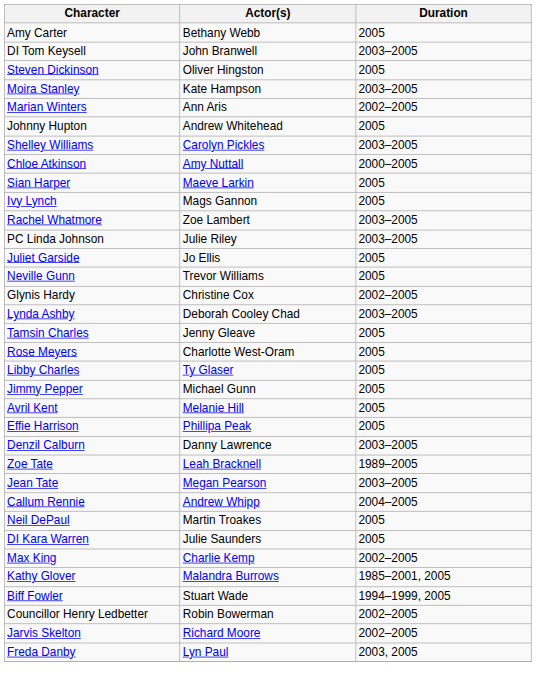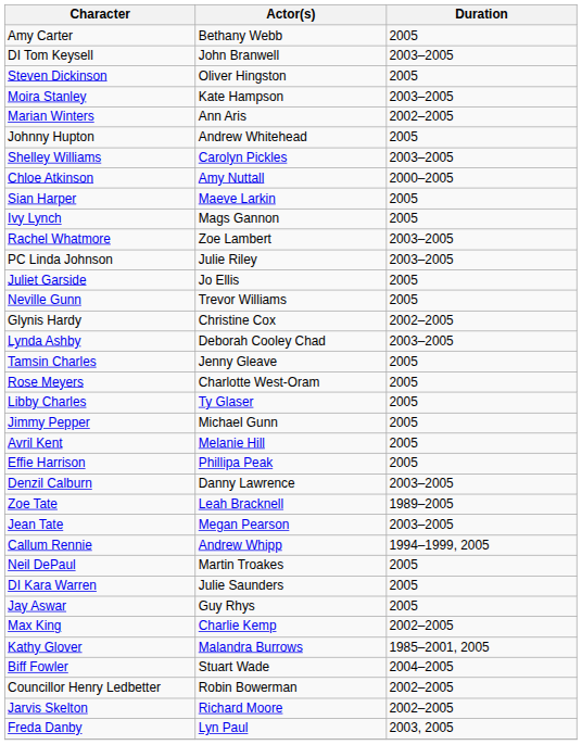 <table class="wikitable">
 <tr>
 <th scope="col" width="230">Character</th>
 <th scope="col" width="230">Actor(s)</th>
 <th scope="col" width="230">Duration</th>
 </tr>
 <tr>
 <td>Amy Carter</td>
 <td>Bethany Webb</td>
 <td>2005</td>
 </tr>
 <tr>
 <td>DI Tom Keysell</td>
 <td>John Branwell</td>
 <td>2003–2005</td>
 </tr>
 <tr>
 <td><a href='#'>Steven Dickinson</a></td>
 <td>Oliver Hingston</td>
 <td>2005</td>
 </tr>
 <tr>
 <td><a href='#'>Moira Stanley</a></td>
 <td>Kate Hampson</td>
 <td>2003–2005</td>
 </tr>
 <tr>
 <td><a href='#'>Marian Winters</a></td>
 <td>Ann Aris</td>
 <td>2002–2005</td>
 </tr>
 <tr>
 <td>Johnny Hupton</td>
 <td>Andrew Whitehead</td>
 <td>2005</td>
 </tr>
 <tr>
 <td><a href='#'>Shelley Williams</a></td>
 <td><a href='#'>Carolyn Pickles</a></td>
 <td>2003–2005</td>
 </tr>
 <tr>
 <td><a href='#'>Chloe Atkinson</a></td>
 <td><a href='#'>Amy Nuttall</a></td>
 <td>2000–2005</td>
 </tr>
 <tr>
 <td><a href='#'>Sian Harper</a></td>
 <td><a href='#'>Maeve Larkin</a></td>
 <td>2005</td>
 </tr>
 <tr>
 <td><a href='#'>Ivy Lynch</a></td>
 <td>Mags Gannon</td>
 <td>2005</td>
 </tr>
 <tr>
 <td><a href='#'>Rachel Whatmore</a></td>
 <td>Zoe Lambert</td>
 <td>2003–2005</td>
 </tr>
 <tr>
 <td>PC Linda Johnson</td>
 <td>Julie Riley</td>
 <td>2003–2005</td>
 </tr>
 <tr>
 <td><a href='#'>Juliet Garside</a></td>
 <td>Jo Ellis</td>
 <td>2005</td>
 </tr>
 <tr>
 <td><a href='#'>Neville Gunn</a></td>
 <td>Trevor Williams</td>
 <td>2005</td>
 </tr>
 <tr>
 <td>Glynis Hardy</td>
 <td>Christine Cox</td>
 <td>2002–2005</td>
 </tr>
 <tr>
 <td><a href='#'>Lynda Ashby</a></td>
 <td>Deborah Cooley Chad</td>
 <td>2003–2005</td>
 </tr>
 <tr>
 <td><a href='#'>Tamsin Charles</a></td>
 <td>Jenny Gleave</td>
 <td>2005</td>
 </tr>
 <tr>
 <td><a href='#'>Rose Meyers</a></td>
 <td>Charlotte West-Oram</td>
 <td>2005</td>
 </tr>
 <tr>
 <td><a href='#'>Libby Charles</a></td>
 <td><a href='#'>Ty Glaser</a></td>
 <td>2005</td>
 </tr>
 <tr>
 <td><a href='#'>Jimmy Pepper</a></td>
 <td>Michael Gunn</td>
 <td>2005</td>
 </tr>
 <tr>
 <td><a href='#'>Avril Kent</a></td>
 <td><a href='#'>Melanie Hill</a></td>
 <td>2005</td>
 </tr>
 <tr>
 <td><a href='#'>Effie Harrison</a></td>
 <td><a href='#'>Phillipa Peak</a></td>
 <td>2005</td>
 </tr>
 <tr>
 <td><a href='#'>Denzil Calburn</a></td>
 <td>Danny Lawrence</td>
 <td>2003–2005</td>
 </tr>
 <tr>
 <td><a href='#'>Zoe Tate</a></td>
 <td><a href='#'>Leah Bracknell</a></td>
 <td>1989–2005</td>
 </tr>
 <tr>
 <td><a href='#'>Jean Tate</a></td>
 <td><a href='#'>Megan Pearson</a></td>
 <td>2003–2005</td>
 </tr>
 <tr>
 <td><a href='#'>Callum Rennie</a></td>
 <td><a href='#'>Andrew Whipp</a></td>
-<td>2004–2005</td>
+<td>1994–1999, 2005</td>
 </tr>
 <tr>
 <td><a href='#'>Neil DePaul</a></td>
 <td>Martin Troakes</td>
 <td>2005</td>
 </tr>
 <tr>
 <td><a href='#'>DI Kara Warren</a></td>
 <td>Julie Saunders</td>
+<td>2005</td>
+</tr>
+<tr>
+<td><a href='#'>Jay Aswar</a></td>
+<td>Guy Rhys</td>
 <td>2005</td>
 </tr>
 <tr>
 <td><a href='#'>Max King</a></td>
 <td><a href='#'>Charlie Kemp</a></td>
 <td>2002–2005</td>
 </tr>
 <tr>
 <td><a href='#'>Kathy Glover</a></td>
 <td><a href='#'>Malandra Burrows</a></td>
 <td>1985–2001, 2005</td>
 </tr>
 <tr>
 <td><a href='#'>Biff Fowler</a></td>
 <td>Stuart Wade</td>
-<td>1994–1999, 2005</td>
+<td>2004–2005</td>
 </tr>
 <tr>
 <td>Councillor Henry Ledbetter</td>
 <td>Robin Bowerman</td>
 <td>2002–2005</td>
 </tr>
 <tr>
 <td><a href='#'>Jarvis Skelton</a></td>
 <td><a href='#'>Richard Moore</a></td>
 <td>2002–2005</td>
 </tr>
 <tr>
 <td><a href='#'>Freda Danby</a></td>
 <td><a href='#'>Lyn Paul</a></td>
 <td>2003, 2005</td>
 </tr>
 <tr>
 </tr>
 </table>
